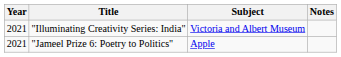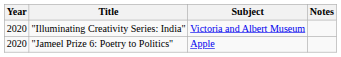 <table class="wikitable">
 <tr>
 <th>Year</th>
 <th>Title</th>
 <th>Subject</th>
 <th class="unsortable">Notes</th>
 </tr>
 <tr>
-<td>2021</td>
+<td>2020</td>
 <td>"Illuminating Creativity Series: India"</td>
 <td><a href='#'>Victoria and Albert Museum</a></td>
 </tr>
 <tr>
-<td>2021</td>
+<td>2020</td>
 <td>"Jameel Prize 6: Poetry to Politics"</td>
 <td><a href='#'>Apple</a></td>
 <td></td>
 </tr>
 </table>
